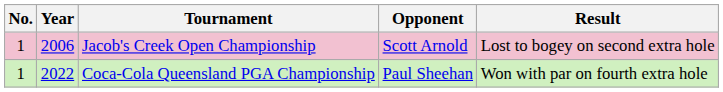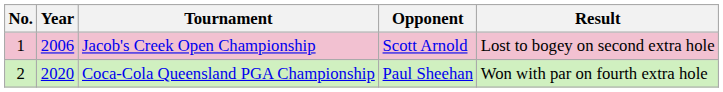 <table class="wikitable" style="font-size:95%;">
 <tr>
 <th>No.</th>
 <th>Year</th>
 <th>Tournament</th>
 <th>Opponent</th>
 <th>Result</th>
 </tr>
 <tr style="background:#F2C1D1;">
 <td align=center>1</td>
 <td><a href='#'>2006</a></td>
 <td><a href='#'>Jacob's Creek Open Championship</a></td>
 <td> <a href='#'>Scott Arnold</a></td>
 <td>Lost to bogey on second extra hole</td>
 </tr>
 <tr style="background:#D0F0C0;">
-<td align=center>1</td>
-<td><a href='#'>2022</a></td>
+<td align=center>2</td>
+<td><a href='#'>2020</a></td>
 <td><a href='#'>Coca-Cola Queensland PGA Championship</a></td>
 <td> <a href='#'>Paul Sheehan</a></td>
 <td>Won with par on fourth extra hole</td>
 </tr>
 </table>
